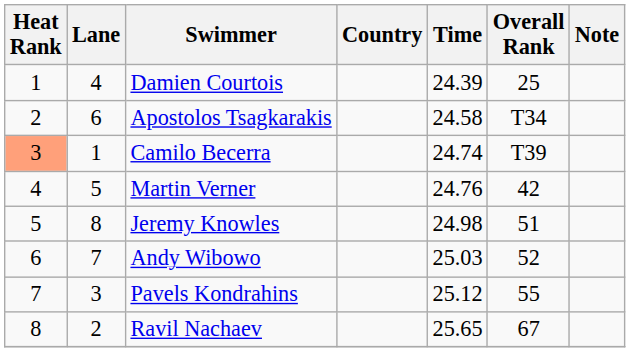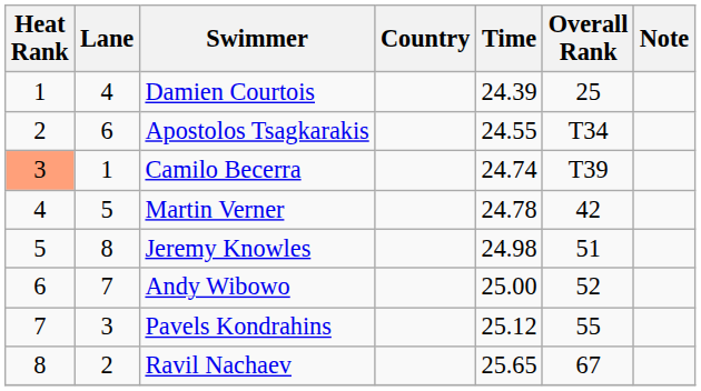 <table class="wikitable" style="text-align:center">
 <tr>
 <th>Heat <br>Rank</th>
 <th>Lane</th>
 <th>Swimmer</th>
 <th>Country</th>
 <th>Time</th>
 <th>Overall<br>Rank</th>
 <th>Note</th>
 </tr>
 <tr>
 <td>1</td>
 <td>4</td>
 <td align=left><a href='#'>Damien Courtois</a></td>
 <td align=left></td>
 <td>24.39</td>
 <td>25</td>
 <td></td>
 </tr>
 <tr>
 <td>2</td>
 <td>6</td>
 <td align=left><a href='#'>Apostolos Tsagkarakis</a></td>
 <td align=left></td>
-<td>24.58</td>
+<td>24.55</td>
 <td>T34</td>
 <td></td>
 </tr>
 <tr>
 <td style="background: lightsalmon;">3</td>
 <td>1</td>
 <td align=left><a href='#'>Camilo Becerra</a></td>
 <td align=left></td>
 <td>24.74</td>
 <td>T39</td>
 <td></td>
 </tr>
 <tr>
 <td>4</td>
 <td>5</td>
 <td align=left><a href='#'>Martin Verner</a></td>
 <td align=left></td>
-<td>24.76</td>
+<td>24.78</td>
 <td>42</td>
 <td></td>
 </tr>
 <tr>
 <td>5</td>
 <td>8</td>
 <td align=left><a href='#'>Jeremy Knowles</a></td>
 <td align=left></td>
 <td>24.98</td>
 <td>51</td>
 <td></td>
 </tr>
 <tr>
 <td>6</td>
 <td>7</td>
 <td align=left><a href='#'>Andy Wibowo</a></td>
 <td align=left></td>
-<td>25.03</td>
+<td>25.00</td>
 <td>52</td>
 <td></td>
 </tr>
 <tr>
 <td>7</td>
 <td>3</td>
 <td align=left><a href='#'>Pavels Kondrahins</a></td>
 <td align=left></td>
 <td>25.12</td>
 <td>55</td>
 <td></td>
 </tr>
 <tr>
 <td>8</td>
 <td>2</td>
 <td align=left><a href='#'>Ravil Nachaev</a></td>
 <td align=left></td>
 <td>25.65</td>
 <td>67</td>
 <td></td>
 </tr>
 <tr>
 </tr>
 </table>
